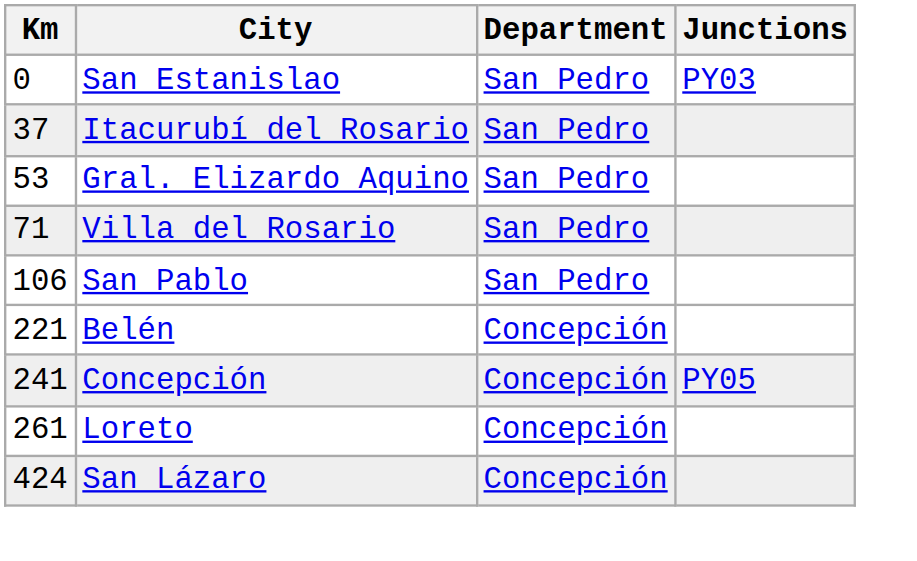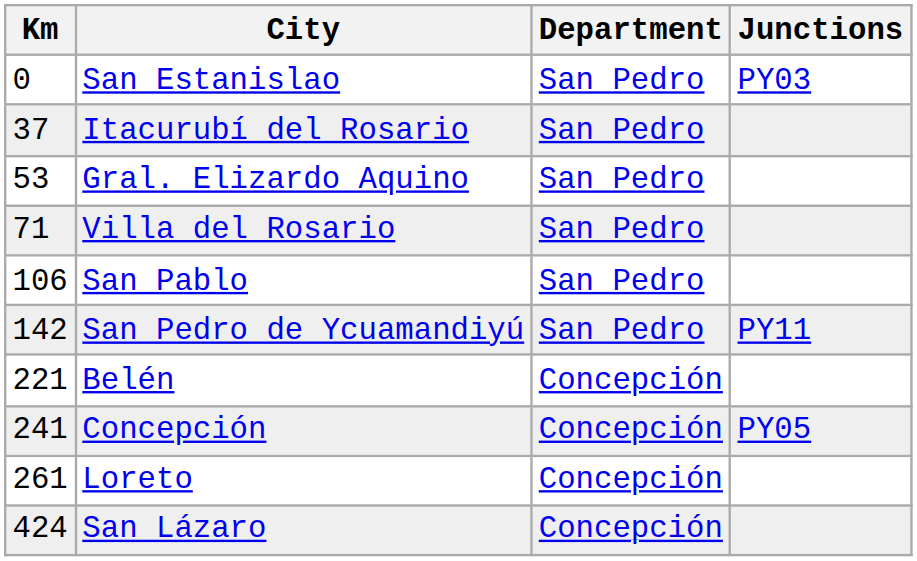 <table class="wikitable">
 <tr>
 <th>Km</th>
 <th>City</th>
 <th>Department</th>
 <th>Junctions</th>
 </tr>
 <tr bgcolor="ffffff">
 <td>0</td>
 <td><a href='#'>San Estanislao</a></td>
 <td><a href='#'>San Pedro</a></td>
 <td> <a href='#'>PY03</a></td>
 </tr>
 <tr bgcolor="efefef">
 <td>37</td>
 <td><a href='#'>Itacurubí del Rosario</a></td>
 <td><a href='#'>San Pedro</a></td>
 <td></td>
 </tr>
 <tr bgcolor="ffffff">
 <td>53</td>
 <td><a href='#'>Gral. Elizardo Aquino</a></td>
 <td><a href='#'>San Pedro</a></td>
 <td></td>
 </tr>
 <tr bgcolor="efefef">
 <td>71</td>
 <td><a href='#'>Villa del Rosario</a></td>
 <td><a href='#'>San Pedro</a></td>
 <td></td>
 </tr>
 <tr bgcolor="ffffff">
 <td>106</td>
 <td><a href='#'>San Pablo</a></td>
 <td><a href='#'>San Pedro</a></td>
 <td></td>
 </tr>
+<tr bgcolor="efefef">
+<td>142</td>
+<td><a href='#'>San Pedro de Ycuamandiyú</a></td>
+<td><a href='#'>San Pedro</a></td>
+<td> <a href='#'>PY11</a></td>
+</tr>
 <tr bgcolor="ffffff">
 <td>221</td>
 <td><a href='#'>Belén</a></td>
 <td><a href='#'>Concepción</a></td>
 <td></td>
 </tr>
 <tr bgcolor="efefef">
 <td>241</td>
 <td><a href='#'>Concepción</a></td>
 <td><a href='#'>Concepción</a></td>
 <td> <a href='#'>PY05</a></td>
 </tr>
 <tr bgcolor="ffffff">
 <td>261</td>
 <td><a href='#'>Loreto</a></td>
 <td><a href='#'>Concepción</a></td>
 <td></td>
 </tr>
 <tr bgcolor="efefef">
 <td>424</td>
 <td><a href='#'>San Lázaro</a></td>
 <td><a href='#'>Concepción</a></td>
 <td></td>
 </tr>
 </table>
